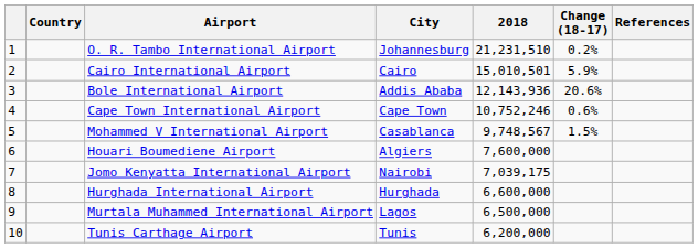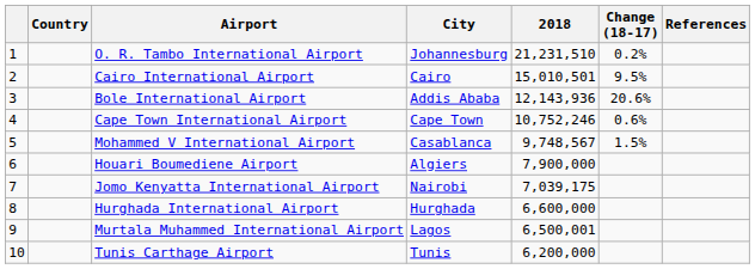 <table class="wikitable sortable">
 <tr>
 <th></th>
 <th>Country</th>
 <th>Airport</th>
 <th>City</th>
 <th>2018</th>
 <th>Change <br>(18-17)</th>
 <th>References</th>
 </tr>
 <tr>
 <td>1</td>
 <td></td>
 <td><a href='#'>O. R. Tambo International Airport</a></td>
 <td><a href='#'>Johannesburg</a></td>
 <td align=right>21,231,510</td>
 <td style="text-align:center;">0.2%</td>
 <td></td>
 </tr>
 <tr>
 <td>2</td>
 <td></td>
 <td><a href='#'>Cairo International Airport</a></td>
 <td><a href='#'>Cairo</a></td>
 <td align=right>15,010,501</td>
-<td style="text-align:center;">5.9%</td>
+<td style="text-align:center;">9.5%</td>
 <td></td>
 </tr>
 <tr>
 <td>3</td>
 <td></td>
 <td><a href='#'>Bole International Airport</a></td>
 <td><a href='#'>Addis Ababa</a></td>
 <td align=right>12,143,936</td>
 <td style="text-align:center;">20.6%</td>
 <td></td>
 </tr>
 <tr>
 <td>4</td>
 <td></td>
 <td><a href='#'>Cape Town International Airport</a></td>
 <td><a href='#'>Cape Town</a></td>
 <td align=right>10,752,246</td>
 <td style="text-align:center;">0.6%</td>
 <td></td>
 </tr>
 <tr>
 <td>5</td>
 <td></td>
 <td><a href='#'>Mohammed V International Airport</a></td>
 <td><a href='#'>Casablanca</a></td>
 <td align=right>9,748,567</td>
 <td style="text-align:center;">1.5%</td>
 <td></td>
 </tr>
 <tr>
 <td>6</td>
 <td></td>
 <td><a href='#'>Houari Boumediene Airport</a></td>
 <td><a href='#'>Algiers</a></td>
-<td align=right>7,600,000</td>
+<td align=right>7,900,000</td>
 <td style="text-align:center;"></td>
 <td></td>
 </tr>
 <tr>
 <td>7</td>
 <td></td>
 <td><a href='#'>Jomo Kenyatta International Airport</a></td>
 <td><a href='#'>Nairobi</a></td>
 <td align=right>7,039,175</td>
 <td style="text-align:center;"></td>
 <td></td>
 </tr>
 <tr>
 <td>8</td>
 <td></td>
 <td><a href='#'>Hurghada International Airport</a></td>
 <td><a href='#'>Hurghada</a></td>
 <td align=right>6,600,000</td>
 <td style="text-align:center;"></td>
 <td></td>
 </tr>
 <tr>
 <td>9</td>
 <td></td>
 <td><a href='#'>Murtala Muhammed International Airport</a></td>
 <td><a href='#'>Lagos</a></td>
-<td align=right>6,500,000</td>
+<td align=right>6,500,001</td>
 <td style="text-align:center;"></td>
 <td></td>
 </tr>
 <tr>
 <td>10</td>
 <td></td>
 <td><a href='#'>Tunis Carthage Airport</a></td>
 <td><a href='#'>Tunis</a></td>
 <td align=right>6,200,000</td>
 <td style="text-align:center;"></td>
 <td></td>
 </tr>
 </table>
